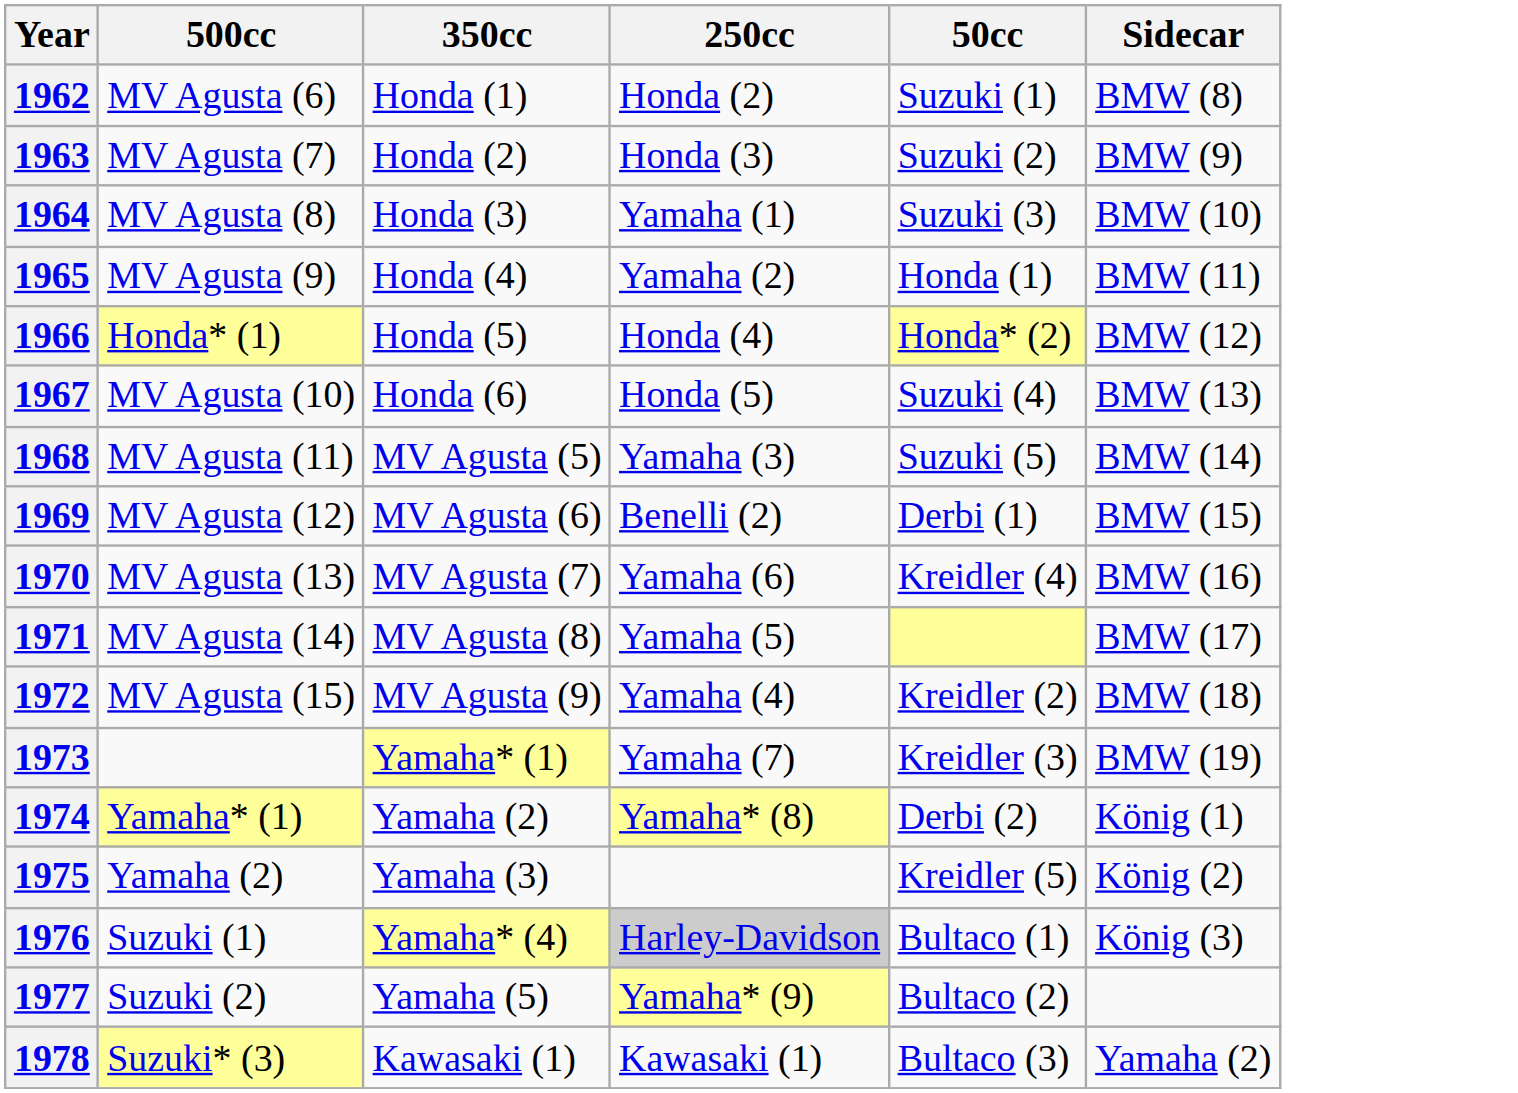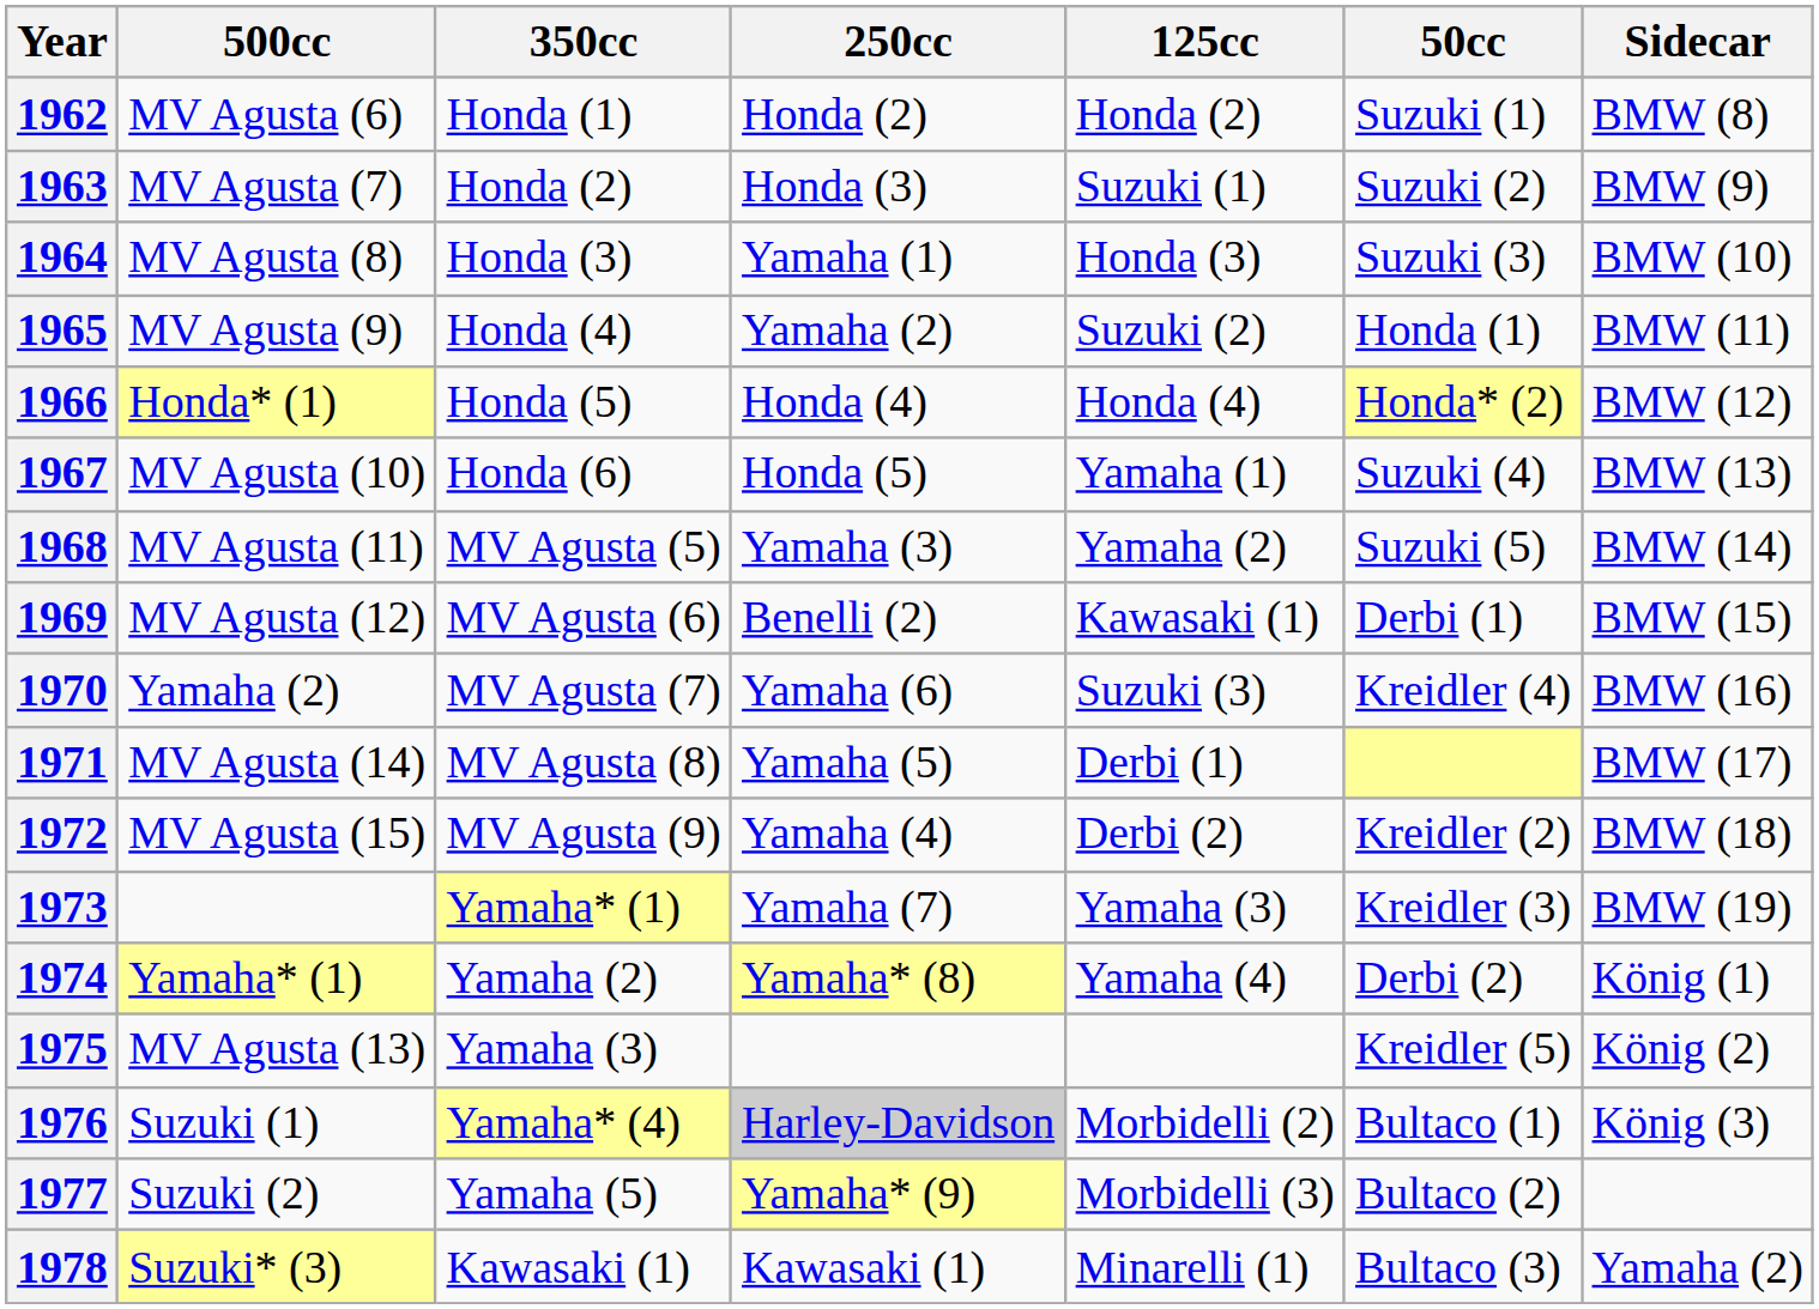 <table class="wikitable">
 <tr>
 <th>Year</th>
 <th>500cc</th>
 <th>350cc</th>
 <th>250cc</th>
+<th>125cc</th>
 <th>50cc</th>
 <th>Sidecar</th>
 </tr>
 <tr>
 <th><a href='#'>1962</a></th>
 <td> <a href='#'>MV Agusta</a> (6)</td>
 <td> <a href='#'>Honda</a> (1)</td>
+<td> <a href='#'>Honda</a> (2)</td>
 <td> <a href='#'>Honda</a> (2)</td>
 <td> <a href='#'>Suzuki</a> (1)</td>
 <td> <a href='#'>BMW</a> (8)</td>
 </tr>
 <tr>
 <th><a href='#'>1963</a></th>
 <td> <a href='#'>MV Agusta</a> (7)</td>
 <td> <a href='#'>Honda</a> (2)</td>
 <td> <a href='#'>Honda</a> (3)</td>
+<td> <a href='#'>Suzuki</a> (1)</td>
 <td> <a href='#'>Suzuki</a> (2)</td>
 <td> <a href='#'>BMW</a> (9)</td>
 </tr>
 <tr>
 <th><a href='#'>1964</a></th>
 <td> <a href='#'>MV Agusta</a> (8)</td>
 <td> <a href='#'>Honda</a> (3)</td>
 <td> <a href='#'>Yamaha</a> (1)</td>
+<td> <a href='#'>Honda</a> (3)</td>
 <td> <a href='#'>Suzuki</a> (3)</td>
 <td> <a href='#'>BMW</a> (10)</td>
 </tr>
 <tr>
 <th><a href='#'>1965</a></th>
 <td> <a href='#'>MV Agusta</a> (9)</td>
 <td> <a href='#'>Honda</a> (4)</td>
 <td> <a href='#'>Yamaha</a> (2)</td>
+<td> <a href='#'>Suzuki</a> (2)</td>
 <td> <a href='#'>Honda</a> (1)</td>
 <td> <a href='#'>BMW</a> (11)</td>
 </tr>
 <tr>
 <th><a href='#'>1966</a></th>
 <td style="background:#ffff99;"> <a href='#'>Honda</a>* (1)</td>
 <td> <a href='#'>Honda</a> (5)</td>
+<td> <a href='#'>Honda</a> (4)</td>
 <td> <a href='#'>Honda</a> (4)</td>
 <td style="background:#ffff99;"> <a href='#'>Honda</a>* (2)</td>
 <td> <a href='#'>BMW</a> (12)</td>
 </tr>
 <tr>
 <th><a href='#'>1967</a></th>
 <td> <a href='#'>MV Agusta</a> (10)</td>
 <td> <a href='#'>Honda</a> (6)</td>
 <td> <a href='#'>Honda</a> (5)</td>
+<td> <a href='#'>Yamaha</a> (1)</td>
 <td> <a href='#'>Suzuki</a> (4)</td>
 <td> <a href='#'>BMW</a> (13)</td>
 </tr>
 <tr>
 <th><a href='#'>1968</a></th>
 <td> <a href='#'>MV Agusta</a> (11)</td>
 <td> <a href='#'>MV Agusta</a> (5)</td>
 <td> <a href='#'>Yamaha</a> (3)</td>
+<td> <a href='#'>Yamaha</a> (2)</td>
 <td> <a href='#'>Suzuki</a> (5)</td>
 <td> <a href='#'>BMW</a> (14)</td>
 </tr>
 <tr>
 <th><a href='#'>1969</a></th>
 <td> <a href='#'>MV Agusta</a> (12)</td>
 <td> <a href='#'>MV Agusta</a> (6)</td>
 <td> <a href='#'>Benelli</a> (2)</td>
+<td> <a href='#'>Kawasaki</a> (1)</td>
 <td> <a href='#'>Derbi</a> (1)</td>
 <td> <a href='#'>BMW</a> (15)</td>
 </tr>
 <tr>
 <th><a href='#'>1970</a></th>
-<td> <a href='#'>MV Agusta</a> (13)</td>
+<td> <a href='#'>Yamaha</a> (2)</td>
 <td> <a href='#'>MV Agusta</a> (7)</td>
 <td> <a href='#'>Yamaha</a> (6)</td>
+<td> <a href='#'>Suzuki</a> (3)</td>
 <td> <a href='#'>Kreidler</a> (4)</td>
 <td> <a href='#'>BMW</a> (16)</td>
 </tr>
 <tr>
 <th><a href='#'>1971</a></th>
 <td> <a href='#'>MV Agusta</a> (14)</td>
 <td> <a href='#'>MV Agusta</a> (8)</td>
 <td> <a href='#'>Yamaha</a> (5)</td>
+<td> <a href='#'>Derbi</a> (1)</td>
 <td style="background:#ffff99;"></td>
 <td> <a href='#'>BMW</a> (17)</td>
 </tr>
 <tr>
 <th><a href='#'>1972</a></th>
 <td> <a href='#'>MV Agusta</a> (15)</td>
 <td> <a href='#'>MV Agusta</a> (9)</td>
 <td> <a href='#'>Yamaha</a> (4)</td>
+<td> <a href='#'>Derbi</a> (2)</td>
 <td> <a href='#'>Kreidler</a> (2)</td>
 <td> <a href='#'>BMW</a> (18)</td>
 </tr>
 <tr>
 <th><a href='#'>1973</a></th>
 <td></td>
 <td style="background:#ffff99;"> <a href='#'>Yamaha</a>* (1)</td>
 <td> <a href='#'>Yamaha</a> (7)</td>
+<td> <a href='#'>Yamaha</a> (3)</td>
 <td> <a href='#'>Kreidler</a> (3)</td>
 <td> <a href='#'>BMW</a> (19)</td>
 </tr>
 <tr>
 <th><a href='#'>1974</a></th>
 <td style="background:#ffff99;"> <a href='#'>Yamaha</a>* (1)</td>
 <td> <a href='#'>Yamaha</a> (2)</td>
 <td style="background:#ffff99;"> <a href='#'>Yamaha</a>* (8)</td>
+<td> <a href='#'>Yamaha</a> (4)</td>
 <td> <a href='#'>Derbi</a> (2)</td>
 <td> <a href='#'>König</a> (1)</td>
 </tr>
 <tr>
 <th><a href='#'>1975</a></th>
-<td> <a href='#'>Yamaha</a> (2)</td>
+<td> <a href='#'>MV Agusta</a> (13)</td>
 <td> <a href='#'>Yamaha</a> (3)</td>
+<td></td>
 <td></td>
 <td> <a href='#'>Kreidler</a> (5)</td>
 <td> <a href='#'>König</a> (2)</td>
 </tr>
 <tr>
 <th><a href='#'>1976</a></th>
 <td> <a href='#'>Suzuki</a> (1)</td>
 <td style="background:#ffff99;"> <a href='#'>Yamaha</a>* (4)</td>
 <td style="background:#cccccc;"> <a href='#'>Harley-Davidson</a></td>
+<td> <a href='#'>Morbidelli</a> (2)</td>
 <td> <a href='#'>Bultaco</a> (1)</td>
 <td> <a href='#'>König</a> (3)</td>
 </tr>
 <tr>
 <th><a href='#'>1977</a></th>
 <td> <a href='#'>Suzuki</a> (2)</td>
 <td> <a href='#'>Yamaha</a> (5)</td>
 <td style="background:#ffff99;"> <a href='#'>Yamaha</a>* (9)</td>
+<td> <a href='#'>Morbidelli</a> (3)</td>
 <td> <a href='#'>Bultaco</a> (2)</td>
 <td></td>
 </tr>
 <tr>
 <th><a href='#'>1978</a></th>
 <td style="background:#ffff99;"> <a href='#'>Suzuki</a>* (3)</td>
 <td> <a href='#'>Kawasaki</a> (1)</td>
 <td> <a href='#'>Kawasaki</a> (1)</td>
+<td> <a href='#'>Minarelli</a> (1)</td>
 <td> <a href='#'>Bultaco</a> (3)</td>
 <td> <a href='#'>Yamaha</a> (2)</td>
 </tr>
 </table>
